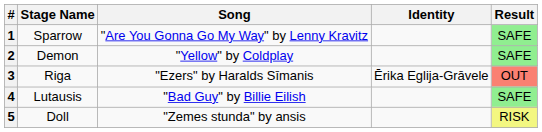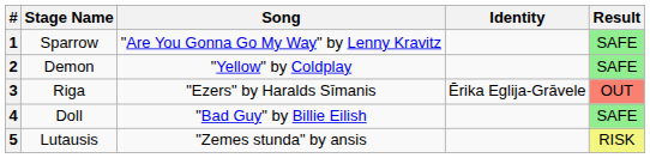 <table class="wikitable plainrowheaders" style="text-align: center;">
 <tr>
 <th>#</th>
 <th>Stage Name</th>
 <th>Song</th>
 <th>Identity</th>
 <th>Result</th>
 </tr>
 <tr>
 <th>1</th>
 <td>Sparrow</td>
 <td>"<a href='#'>Are You Gonna Go My Way</a>" by <a href='#'>Lenny Kravitz</a></td>
 <td></td>
 <td bgcolor="lightgreen">SAFE</td>
 </tr>
 <tr>
 <th>2</th>
 <td>Demon</td>
 <td>"<a href='#'>Yellow</a>" by <a href='#'>Coldplay</a></td>
 <td></td>
 <td bgcolor="lightgreen">SAFE</td>
 </tr>
 <tr>
 <th>3</th>
 <td>Riga</td>
 <td>"Ezers" by Haralds Sīmanis</td>
 <td>Ērika Eglija-Grāvele</td>
 <td bgcolor="salmon">OUT</td>
 </tr>
 <tr>
 <th>4</th>
-<td>Lutausis</td>
+<td>Doll</td>
 <td>"<a href='#'>Bad Guy</a>" by <a href='#'>Billie Eilish</a></td>
 <td></td>
 <td bgcolor="lightgreen">SAFE</td>
 </tr>
 <tr>
 <th>5</th>
-<td>Doll</td>
+<td>Lutausis</td>
 <td>"Zemes stunda" by ansis</td>
 <td></td>
 <td bgcolor="#F3F781">RISK</td>
 </tr>
 </table>
